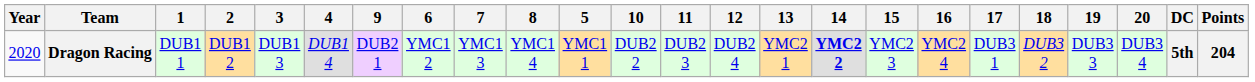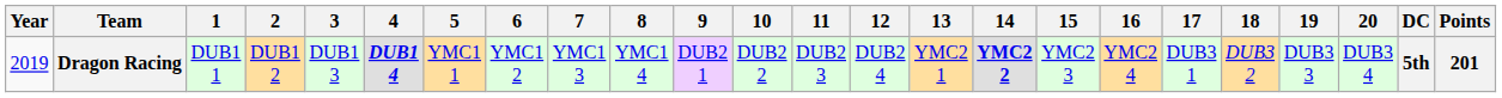 <table class="wikitable" style="text-align:center; font-size:85%">
 <tr>
 <th>Year</th>
 <th>Team</th>
 <th>1</th>
 <th>2</th>
 <th>3</th>
 <th>4</th>
-<th>9</th>
+<th>5</th>
 <th>6</th>
 <th>7</th>
 <th>8</th>
-<th>5</th>
+<th>9</th>
 <th>10</th>
 <th>11</th>
 <th>12</th>
 <th>13</th>
 <th>14</th>
 <th>15</th>
 <th>16</th>
 <th>17</th>
 <th>18</th>
 <th>19</th>
 <th>20</th>
 <th>DC</th>
 <th>Points</th>
 </tr>
 <tr>
-<td><a href='#'>2020</a></td>
+<td><a href='#'>2019</a></td>
 <th nowrap>Dragon Racing</th>
 <td style="background:#DFFFDF;"><a href='#'>DUB1<br>1</a><br></td>
 <td style="background:#FFDF9F;"><a href='#'>DUB1<br>2</a><br></td>
 <td style="background:#DFFFDF;"><a href='#'>DUB1<br>3</a><br></td>
-<td style="background:#DFDFDF;"><em><a href='#'>DUB1<br>4</a></em><br></td>
-<td style="background:#EFCFFF;"><a href='#'>DUB2<br>1</a><br></td>
+<td style="background:#DFDFDF;"><strong><em><a href='#'>DUB1<br>4</a></em><br></strong></td>
+<td style="background:#FFDF9F;"><a href='#'>YMC1<br>1</a><br></td>
 <td style="background:#DFFFDF;"><a href='#'>YMC1<br>2</a><br></td>
 <td style="background:#DFFFDF;"><a href='#'>YMC1<br>3</a><br></td>
 <td style="background:#DFFFDF;"><a href='#'>YMC1<br>4</a><br></td>
-<td style="background:#FFDF9F;"><a href='#'>YMC1<br>1</a><br></td>
+<td style="background:#EFCFFF;"><a href='#'>DUB2<br>1</a><br></td>
 <td style="background:#DFFFDF;"><a href='#'>DUB2<br>2</a><br></td>
 <td style="background:#DFFFDF;"><a href='#'>DUB2<br>3</a><br></td>
 <td style="background:#DFFFDF;"><a href='#'>DUB2<br>4</a><br></td>
 <td style="background:#FFDF9F;"><a href='#'>YMC2<br>1</a><br></td>
 <td style="background:#DFDFDF;"><strong><a href='#'>YMC2<br>2</a><br></strong></td>
 <td style="background:#DFFFDF;"><a href='#'>YMC2<br>3</a><br></td>
 <td style="background:#FFDF9F;"><a href='#'>YMC2<br>4</a><br></td>
 <td style="background:#DFFFDF;"><a href='#'>DUB3<br>1</a><br></td>
 <td style="background:#FFDF9F;"><em><a href='#'>DUB3<br>2</a></em><br></td>
 <td style="background:#DFFFDF;"><a href='#'>DUB3<br>3</a><br></td>
 <td style="background:#DFFFDF;"><a href='#'>DUB3<br>4</a><br></td>
 <th>5th</th>
-<th>204</th>
+<th>201</th>
 </tr>
 </table>
